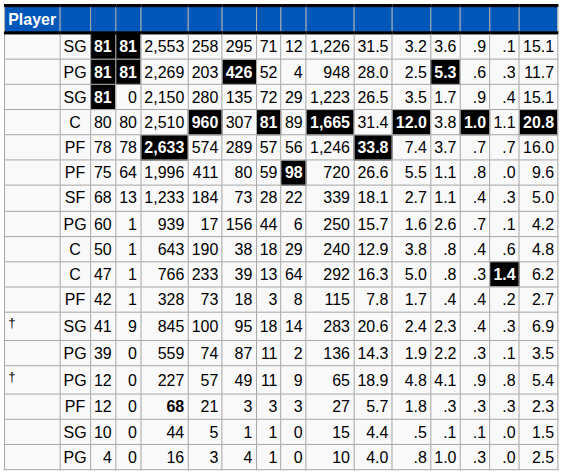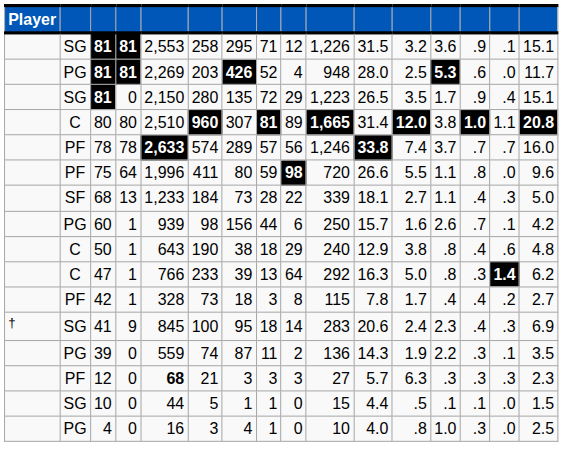 <table class="wikitable sortable" style="font-size: 95%; text-align:right;">
 <tr>
 <th style="background:#0057B7; color:#FFFFFF; border-top:#010101 3px solid; border-bottom:#010101 3px solid;">Player</th>
 <th style="background:#0057B7; color:#FFFFFF; border-top:#010101 3px solid; border-bottom:#010101 3px solid;"></th>
 <th style="background:#0057B7; color:#FFFFFF; border-top:#010101 3px solid; border-bottom:#010101 3px solid;"></th>
 <th style="background:#0057B7; color:#FFFFFF; border-top:#010101 3px solid; border-bottom:#010101 3px solid;"></th>
 <th style="background:#0057B7; color:#FFFFFF; border-top:#010101 3px solid; border-bottom:#010101 3px solid;"></th>
 <th style="background:#0057B7; color:#FFFFFF; border-top:#010101 3px solid; border-bottom:#010101 3px solid;"></th>
 <th style="background:#0057B7; color:#FFFFFF; border-top:#010101 3px solid; border-bottom:#010101 3px solid;"></th>
 <th style="background:#0057B7; color:#FFFFFF; border-top:#010101 3px solid; border-bottom:#010101 3px solid;"></th>
 <th style="background:#0057B7; color:#FFFFFF; border-top:#010101 3px solid; border-bottom:#010101 3px solid;"></th>
 <th style="background:#0057B7; color:#FFFFFF; border-top:#010101 3px solid; border-bottom:#010101 3px solid;"></th>
 <th style="background:#0057B7; color:#FFFFFF; border-top:#010101 3px solid; border-bottom:#010101 3px solid;"></th>
 <th style="background:#0057B7; color:#FFFFFF; border-top:#010101 3px solid; border-bottom:#010101 3px solid;"></th>
 <th style="background:#0057B7; color:#FFFFFF; border-top:#010101 3px solid; border-bottom:#010101 3px solid;"></th>
 <th style="background:#0057B7; color:#FFFFFF; border-top:#010101 3px solid; border-bottom:#010101 3px solid;"></th>
 <th style="background:#0057B7; color:#FFFFFF; border-top:#010101 3px solid; border-bottom:#010101 3px solid;"></th>
 <th style="background:#0057B7; color:#FFFFFF; border-top:#010101 3px solid; border-bottom:#010101 3px solid;"></th>
 </tr>
 <tr>
 <td style="text-align:left;"></td>
 <td style="text-align:center;">SG</td>
 <td style="background:#010101; color:#FFFFFF;"><strong>81</strong></td>
 <td style="background:#010101; color:#FFFFFF;"><strong>81</strong></td>
 <td>2,553</td>
 <td>258</td>
 <td>295</td>
 <td>71</td>
 <td>12</td>
 <td>1,226</td>
 <td>31.5</td>
 <td>3.2</td>
 <td>3.6</td>
 <td>.9</td>
 <td>.1</td>
 <td>15.1</td>
 </tr>
 <tr>
 <td style="text-align:left;"></td>
 <td style="text-align:center;">PG</td>
 <td style="background:#010101; color:#FFFFFF;"><strong>81</strong></td>
 <td style="background:#010101; color:#FFFFFF;"><strong>81</strong></td>
 <td>2,269</td>
 <td>203</td>
 <td style="background:#010101; color:#FFFFFF;"><strong>426</strong></td>
 <td>52</td>
 <td>4</td>
 <td>948</td>
 <td>28.0</td>
 <td>2.5</td>
 <td style="background:#010101; color:#FFFFFF;"><strong>5.3</strong></td>
 <td>.6</td>
-<td>.3</td>
+<td>.0</td>
 <td>11.7</td>
 </tr>
 <tr>
 <td style="text-align:left;"></td>
 <td style="text-align:center;">SG</td>
 <td style="background:#010101; color:#FFFFFF;"><strong>81</strong></td>
 <td>0</td>
 <td>2,150</td>
 <td>280</td>
 <td>135</td>
 <td>72</td>
 <td>29</td>
 <td>1,223</td>
 <td>26.5</td>
 <td>3.5</td>
 <td>1.7</td>
 <td>.9</td>
 <td>.4</td>
 <td>15.1</td>
 </tr>
 <tr>
 <td style="text-align:left;"></td>
 <td style="text-align:center;">C</td>
 <td>80</td>
 <td>80</td>
 <td>2,510</td>
 <td style="background:#010101; color:#FFFFFF;"><strong>960</strong></td>
 <td>307</td>
 <td style="background:#010101; color:#FFFFFF;"><strong>81</strong></td>
 <td>89</td>
 <td style="background:#010101; color:#FFFFFF;"><strong>1,665</strong></td>
 <td>31.4</td>
 <td style="background:#010101; color:#FFFFFF;"><strong>12.0</strong></td>
 <td>3.8</td>
 <td style="background:#010101; color:#FFFFFF;"><strong>1.0</strong></td>
 <td>1.1</td>
 <td style="background:#010101; color:#FFFFFF;"><strong>20.8</strong></td>
 </tr>
 <tr>
 <td style="text-align:left;"></td>
 <td style="text-align:center;">PF</td>
 <td>78</td>
 <td>78</td>
 <td style="background:#010101; color:#FFFFFF;"><strong>2,633</strong></td>
 <td>574</td>
 <td>289</td>
 <td>57</td>
 <td>56</td>
 <td>1,246</td>
 <td style="background:#010101; color:#FFFFFF;"><strong>33.8</strong></td>
 <td>7.4</td>
 <td>3.7</td>
 <td>.7</td>
 <td>.7</td>
 <td>16.0</td>
 </tr>
 <tr>
 <td style="text-align:left;"></td>
 <td style="text-align:center;">PF</td>
 <td>75</td>
 <td>64</td>
 <td>1,996</td>
 <td>411</td>
 <td>80</td>
 <td>59</td>
 <td style="background:#010101; color:#FFFFFF;"><strong>98</strong></td>
 <td>720</td>
 <td>26.6</td>
 <td>5.5</td>
 <td>1.1</td>
 <td>.8</td>
 <td>.0</td>
 <td>9.6</td>
 </tr>
 <tr>
 <td style="text-align:left;"></td>
 <td style="text-align:center;">SF</td>
 <td>68</td>
 <td>13</td>
 <td>1,233</td>
 <td>184</td>
 <td>73</td>
 <td>28</td>
 <td>22</td>
 <td>339</td>
 <td>18.1</td>
 <td>2.7</td>
 <td>1.1</td>
 <td>.4</td>
 <td>.3</td>
 <td>5.0</td>
 </tr>
 <tr>
 <td style="text-align:left;"></td>
 <td style="text-align:center;">PG</td>
 <td>60</td>
 <td>1</td>
 <td>939</td>
-<td>17</td>
+<td>98</td>
 <td>156</td>
 <td>44</td>
 <td>6</td>
 <td>250</td>
 <td>15.7</td>
 <td>1.6</td>
 <td>2.6</td>
 <td>.7</td>
 <td>.1</td>
 <td>4.2</td>
 </tr>
 <tr>
 <td style="text-align:left;"></td>
 <td style="text-align:center;">C</td>
 <td>50</td>
 <td>1</td>
 <td>643</td>
 <td>190</td>
 <td>38</td>
 <td>18</td>
 <td>29</td>
 <td>240</td>
 <td>12.9</td>
 <td>3.8</td>
 <td>.8</td>
 <td>.4</td>
 <td>.6</td>
 <td>4.8</td>
 </tr>
 <tr>
 <td style="text-align:left;"></td>
 <td style="text-align:center;">C</td>
 <td>47</td>
 <td>1</td>
 <td>766</td>
 <td>233</td>
 <td>39</td>
 <td>13</td>
 <td>64</td>
 <td>292</td>
 <td>16.3</td>
 <td>5.0</td>
 <td>.8</td>
 <td>.3</td>
 <td style="background:#010101; color:#FFFFFF;"><strong>1.4</strong></td>
 <td>6.2</td>
 </tr>
 <tr>
 <td style="text-align:left;"></td>
 <td style="text-align:center;">PF</td>
 <td>42</td>
 <td>1</td>
 <td>328</td>
 <td>73</td>
 <td>18</td>
 <td>3</td>
 <td>8</td>
 <td>115</td>
 <td>7.8</td>
 <td>1.7</td>
 <td>.4</td>
 <td>.4</td>
 <td>.2</td>
 <td>2.7</td>
 </tr>
 <tr>
 <td style="text-align:left;"><sup>†</sup></td>
 <td style="text-align:center;">SG</td>
 <td>41</td>
 <td>9</td>
 <td>845</td>
 <td>100</td>
 <td>95</td>
 <td>18</td>
 <td>14</td>
 <td>283</td>
 <td>20.6</td>
 <td>2.4</td>
 <td>2.3</td>
 <td>.4</td>
 <td>.3</td>
 <td>6.9</td>
 </tr>
 <tr>
 <td style="text-align:left;"></td>
 <td style="text-align:center;">PG</td>
 <td>39</td>
 <td>0</td>
 <td>559</td>
 <td>74</td>
 <td>87</td>
 <td>11</td>
 <td>2</td>
 <td>136</td>
 <td>14.3</td>
 <td>1.9</td>
 <td>2.2</td>
 <td>.3</td>
 <td>.1</td>
 <td>3.5</td>
 </tr>
 <tr>
-<td style="text-align:left;"><sup>†</sup></td>
-<td style="text-align:center;">PG</td>
-<td>12</td>
-<td>0</td>
-<td>227</td>
-<td>57</td>
-<td>49</td>
-<td>11</td>
-<td>9</td>
-<td>65</td>
-<td>18.9</td>
-<td>4.8</td>
-<td>4.1</td>
-<td>.9</td>
-<td>.8</td>
-<td>5.4</td>
-</tr>
-<tr>
 <td style="text-align:left;"></td>
 <td style="text-align:center;">PF</td>
 <td>12</td>
 <td>0</td>
 <td><strong>68</strong></td>
 <td>21</td>
 <td>3</td>
 <td>3</td>
 <td>3</td>
 <td>27</td>
 <td>5.7</td>
-<td>1.8</td>
+<td>6.3</td>
 <td>.3</td>
 <td>.3</td>
 <td>.3</td>
 <td>2.3</td>
 </tr>
 <tr>
 <td style="text-align:left;"></td>
 <td style="text-align:center;">SG</td>
 <td>10</td>
 <td>0</td>
 <td>44</td>
 <td>5</td>
 <td>1</td>
 <td>1</td>
 <td>0</td>
 <td>15</td>
 <td>4.4</td>
 <td>.5</td>
 <td>.1</td>
 <td>.1</td>
 <td>.0</td>
 <td>1.5</td>
 </tr>
 <tr>
 <td style="text-align:left;"></td>
 <td style="text-align:center;">PG</td>
 <td>4</td>
 <td>0</td>
 <td>16</td>
 <td>3</td>
 <td>4</td>
 <td>1</td>
 <td>0</td>
 <td>10</td>
 <td>4.0</td>
 <td>.8</td>
 <td>1.0</td>
 <td>.3</td>
 <td>.0</td>
 <td>2.5</td>
 </tr>
 </table>
